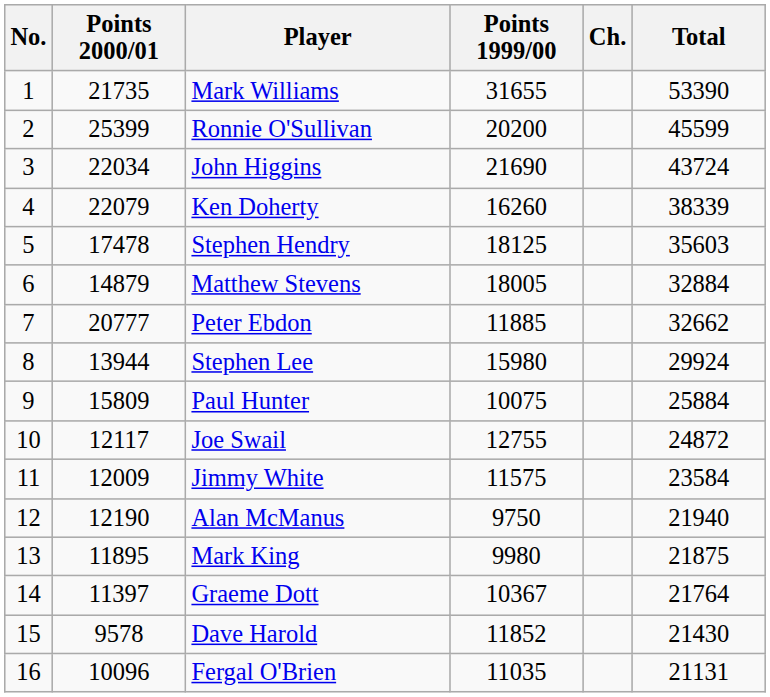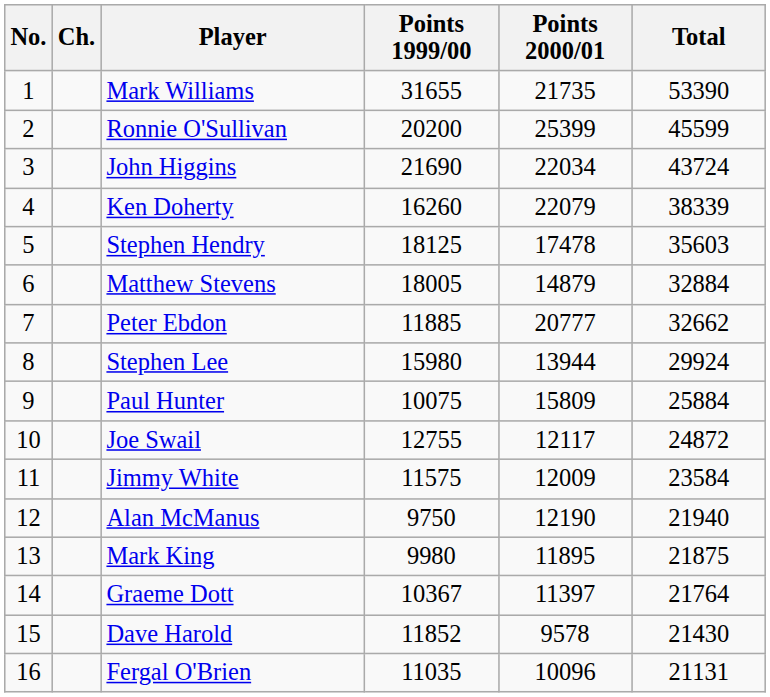 <table class="wikitable" style="text-align: center;">
 <tr>
 <th>No.</th>
-<th width=80>Points 2000/01</th>
+<th>Ch.</th>
 <th width=165>Player</th>
 <th width=80>Points 1999/00</th>
-<th>Ch.</th>
+<th width=80>Points 2000/01</th>
 <th width=80>Total</th>
 </tr>
 <tr>
 <td>1</td>
-<td>21735</td>
+<td></td>
 <td style="text-align:left;"> <a href='#'>Mark Williams</a></td>
 <td>31655</td>
-<td></td>
+<td>21735</td>
 <td>53390</td>
 </tr>
 <tr>
 <td>2</td>
-<td>25399</td>
+<td></td>
 <td style="text-align:left;"> <a href='#'>Ronnie O'Sullivan</a></td>
 <td>20200</td>
-<td></td>
+<td>25399</td>
 <td>45599</td>
 </tr>
 <tr>
 <td>3</td>
-<td>22034</td>
+<td></td>
 <td style="text-align:left;"> <a href='#'>John Higgins</a></td>
 <td>21690</td>
-<td></td>
+<td>22034</td>
 <td>43724</td>
 </tr>
 <tr>
 <td>4</td>
-<td>22079</td>
+<td></td>
 <td style="text-align:left;"> <a href='#'>Ken Doherty</a></td>
 <td>16260</td>
-<td></td>
+<td>22079</td>
 <td>38339</td>
 </tr>
 <tr>
 <td>5</td>
-<td>17478</td>
+<td></td>
 <td style="text-align:left;"> <a href='#'>Stephen Hendry</a></td>
 <td>18125</td>
-<td></td>
+<td>17478</td>
 <td>35603</td>
 </tr>
 <tr>
 <td>6</td>
-<td>14879</td>
+<td></td>
 <td style="text-align:left;"> <a href='#'>Matthew Stevens</a></td>
 <td>18005</td>
-<td></td>
+<td>14879</td>
 <td>32884</td>
 </tr>
 <tr>
 <td>7</td>
-<td>20777</td>
+<td></td>
 <td style="text-align:left;"> <a href='#'>Peter Ebdon</a></td>
 <td>11885</td>
-<td></td>
+<td>20777</td>
 <td>32662</td>
 </tr>
 <tr>
 <td>8</td>
-<td>13944</td>
+<td></td>
 <td style="text-align:left;"> <a href='#'>Stephen Lee</a></td>
 <td>15980</td>
-<td></td>
+<td>13944</td>
 <td>29924</td>
 </tr>
 <tr>
 <td>9</td>
-<td>15809</td>
+<td></td>
 <td style="text-align:left;"> <a href='#'>Paul Hunter</a></td>
 <td>10075</td>
-<td></td>
+<td>15809</td>
 <td>25884</td>
 </tr>
 <tr>
 <td>10</td>
-<td>12117</td>
+<td></td>
 <td style="text-align:left;"> <a href='#'>Joe Swail</a></td>
 <td>12755</td>
-<td></td>
+<td>12117</td>
 <td>24872</td>
 </tr>
 <tr>
 <td>11</td>
-<td>12009</td>
+<td></td>
 <td style="text-align:left;"> <a href='#'>Jimmy White</a></td>
 <td>11575</td>
-<td></td>
+<td>12009</td>
 <td>23584</td>
 </tr>
 <tr>
 <td>12</td>
-<td>12190</td>
+<td></td>
 <td style="text-align:left;"> <a href='#'>Alan McManus</a></td>
 <td>9750</td>
-<td></td>
+<td>12190</td>
 <td>21940</td>
 </tr>
 <tr>
 <td>13</td>
-<td>11895</td>
+<td></td>
 <td style="text-align:left;"> <a href='#'>Mark King</a></td>
 <td>9980</td>
-<td></td>
+<td>11895</td>
 <td>21875</td>
 </tr>
 <tr>
 <td>14</td>
-<td>11397</td>
+<td></td>
 <td style="text-align:left;"> <a href='#'>Graeme Dott</a></td>
 <td>10367</td>
-<td></td>
+<td>11397</td>
 <td>21764</td>
 </tr>
 <tr>
 <td>15</td>
-<td>9578</td>
+<td></td>
 <td style="text-align:left;"> <a href='#'>Dave Harold</a></td>
 <td>11852</td>
-<td></td>
+<td>9578</td>
 <td>21430</td>
 </tr>
 <tr>
 <td>16</td>
-<td>10096</td>
+<td></td>
 <td style="text-align:left;"> <a href='#'>Fergal O'Brien</a></td>
 <td>11035</td>
-<td></td>
+<td>10096</td>
 <td>21131</td>
 </tr>
 </table>
